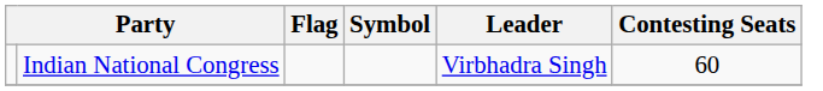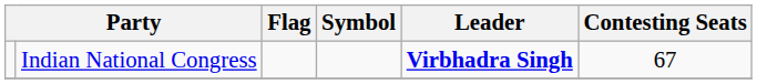 <table class="wikitable" style="text-align:center">
 <tr>
 <th colspan="2">Party</th>
 <th>Flag</th>
 <th>Symbol</th>
 <th>Leader</th>
 <th>Contesting Seats</th>
 </tr>
 <tr>
 <td></td>
 <td><a href='#'>Indian National Congress</a></td>
 <td></td>
 <td></td>
-<td><a href='#'>Virbhadra Singh</a></td>
-<td>60</td>
+<td><strong><a href='#'>Virbhadra Singh</a></strong></td>
+<td>67</td>
 </tr>
 <tr>
 </tr>
 </table>
